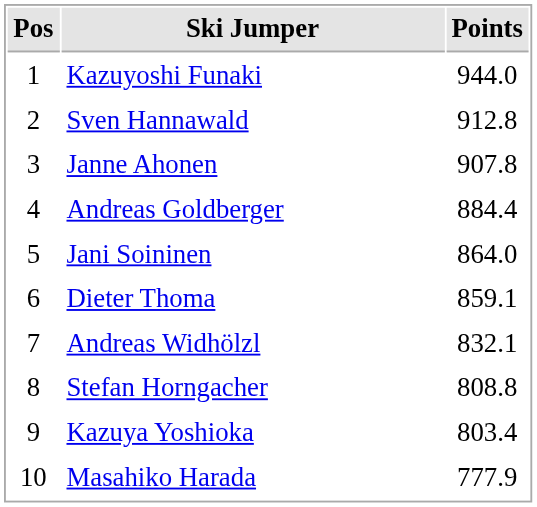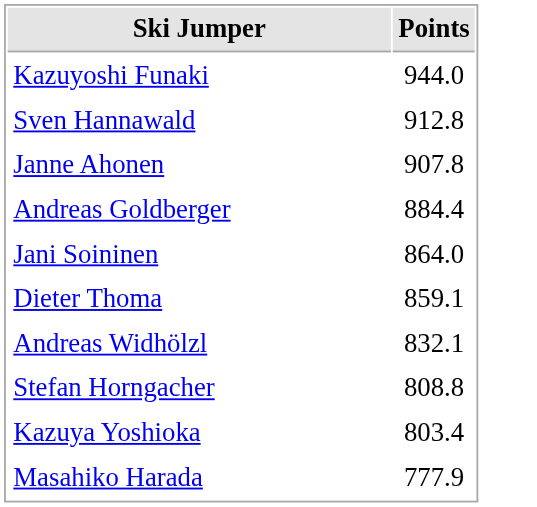 <table cellspacing="1" cellpadding="3" style="border:1px solid #AAAAAA;font-size:90%">
 <tr bgcolor="#E4E4E4">
-<th style="border-bottom:1px solid #AAAAAA" width=10>Pos</th>
 <th style="border-bottom:1px solid #AAAAAA" width=200>Ski Jumper</th>
 <th style="border-bottom:1px solid #AAAAAA" width=20>Points</th>
 </tr>
 <tr align="center">
-<td>1</td>
 <td align="left"> <a href='#'>Kazuyoshi Funaki</a></td>
 <td>944.0</td>
 </tr>
 <tr align="center">
-<td>2</td>
 <td align="left"> <a href='#'>Sven Hannawald</a></td>
 <td>912.8</td>
 </tr>
 <tr align="center">
-<td>3</td>
 <td align="left"> <a href='#'>Janne Ahonen</a></td>
 <td>907.8</td>
 </tr>
 <tr align="center">
-<td>4</td>
 <td align="left"> <a href='#'>Andreas Goldberger</a></td>
 <td>884.4</td>
 </tr>
 <tr align="center">
-<td>5</td>
 <td align="left"> <a href='#'>Jani Soininen</a></td>
 <td>864.0</td>
 </tr>
 <tr align="center">
-<td>6</td>
 <td align="left"> <a href='#'>Dieter Thoma</a></td>
 <td>859.1</td>
 </tr>
 <tr align="center">
-<td>7</td>
 <td align="left"> <a href='#'>Andreas Widhölzl</a></td>
 <td>832.1</td>
 </tr>
 <tr align="center">
-<td>8</td>
 <td align="left"> <a href='#'>Stefan Horngacher</a></td>
 <td>808.8</td>
 </tr>
 <tr align="center">
-<td>9</td>
 <td align="left"> <a href='#'>Kazuya Yoshioka</a></td>
 <td>803.4</td>
 </tr>
 <tr align="center">
-<td>10</td>
 <td align="left"> <a href='#'>Masahiko Harada</a></td>
 <td>777.9</td>
 </tr>
 </table>
